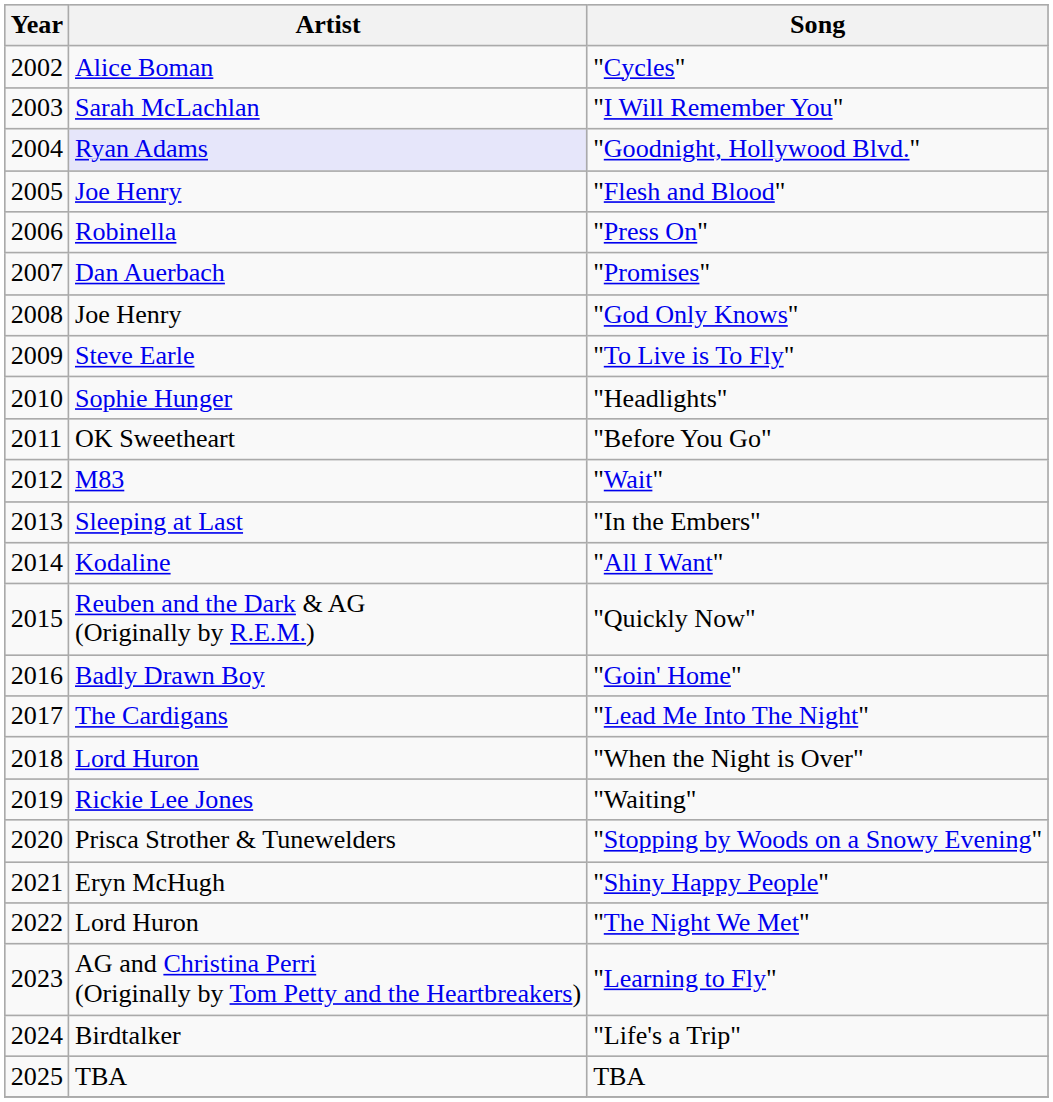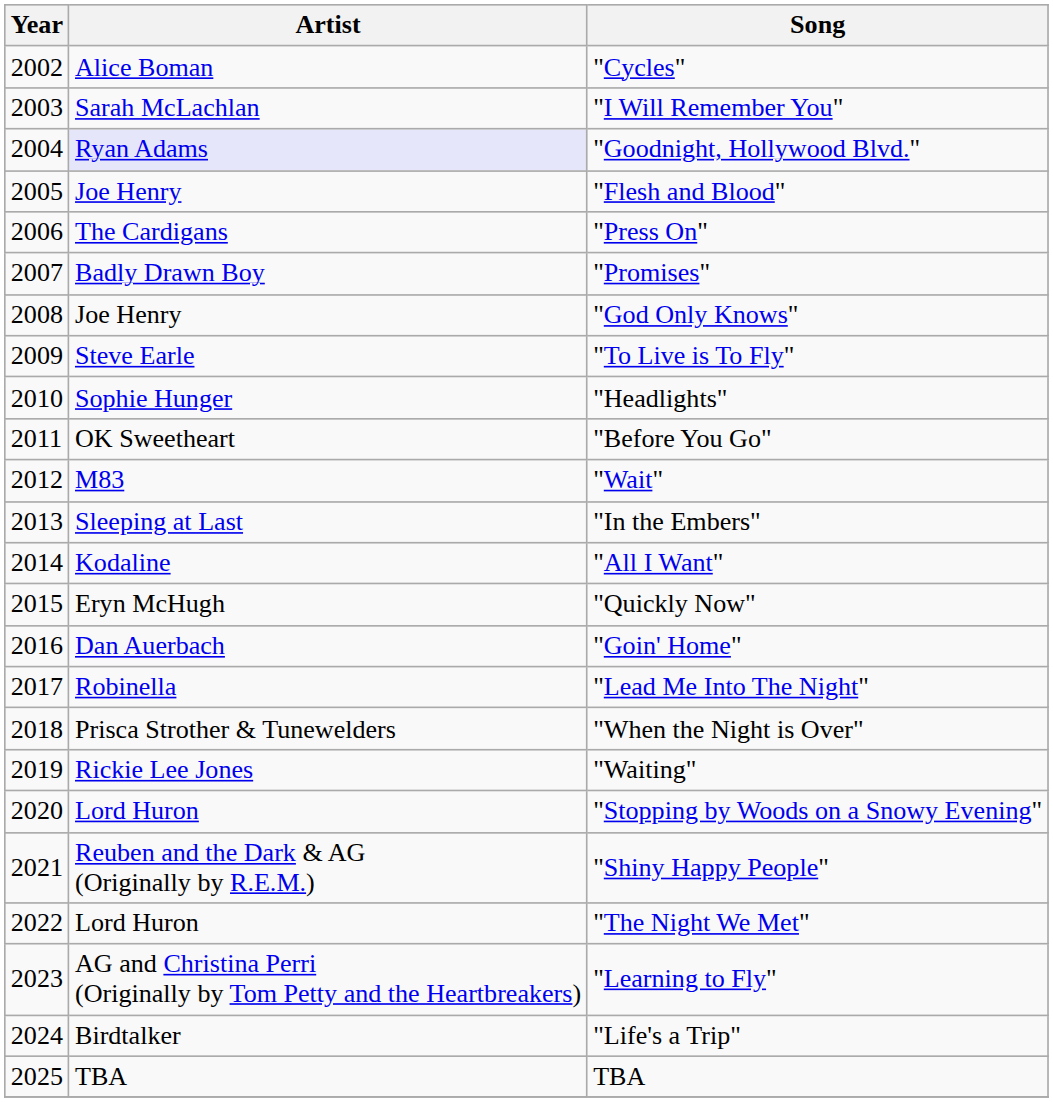 <table class="wikitable">
 <tr>
 <th>Year</th>
 <th>Artist</th>
 <th>Song</th>
 </tr>
 <tr>
 <td>2002</td>
 <td><a href='#'>Alice Boman</a></td>
 <td>"<a href='#'>Cycles</a>"</td>
 </tr>
 <tr>
 <td>2003</td>
 <td><a href='#'>Sarah McLachlan</a></td>
 <td>"<a href='#'>I Will Remember You</a>"</td>
 </tr>
 <tr>
 <td>2004</td>
 <td style="background: lavender;"><a href='#'>Ryan Adams</a></td>
 <td>"<a href='#'>Goodnight, Hollywood Blvd.</a>"</td>
 </tr>
 <tr>
 <td>2005</td>
 <td><a href='#'>Joe Henry</a></td>
 <td>"<a href='#'>Flesh and Blood</a>"</td>
 </tr>
 <tr>
 <td>2006</td>
-<td><a href='#'>Robinella</a></td>
+<td><a href='#'>The Cardigans</a></td>
 <td>"<a href='#'>Press On</a>"</td>
 </tr>
 <tr>
 <td>2007</td>
-<td><a href='#'>Dan Auerbach</a></td>
+<td><a href='#'>Badly Drawn Boy</a></td>
 <td>"<a href='#'>Promises</a>"</td>
 </tr>
 <tr>
 <td>2008</td>
 <td>Joe Henry</td>
 <td>"<a href='#'>God Only Knows</a>"</td>
 </tr>
 <tr>
 <td>2009</td>
 <td><a href='#'>Steve Earle</a></td>
 <td>"<a href='#'>To Live is To Fly</a>"</td>
 </tr>
 <tr>
 <td>2010</td>
 <td><a href='#'>Sophie Hunger</a></td>
 <td>"Headlights"</td>
 </tr>
 <tr>
 <td>2011</td>
 <td>OK Sweetheart</td>
 <td>"Before You Go"</td>
 </tr>
 <tr>
 <td>2012</td>
 <td><a href='#'>M83</a></td>
 <td>"<a href='#'>Wait</a>"</td>
 </tr>
 <tr>
 <td>2013</td>
 <td><a href='#'>Sleeping at Last</a></td>
 <td>"In the Embers"</td>
 </tr>
 <tr>
 <td>2014</td>
 <td><a href='#'>Kodaline</a></td>
 <td>"<a href='#'>All I Want</a>"</td>
 </tr>
 <tr>
 <td>2015</td>
-<td><a href='#'>Reuben and the Dark</a> & AG<br>(Originally by <a href='#'>R.E.M.</a>)</td>
+<td>Eryn McHugh</td>
 <td>"Quickly Now"</td>
 </tr>
 <tr>
 <td>2016</td>
-<td><a href='#'>Badly Drawn Boy</a></td>
+<td><a href='#'>Dan Auerbach</a></td>
 <td>"<a href='#'>Goin' Home</a>"</td>
 </tr>
 <tr>
 <td>2017</td>
-<td><a href='#'>The Cardigans</a></td>
+<td><a href='#'>Robinella</a></td>
 <td>"<a href='#'>Lead Me Into The Night</a>"</td>
 </tr>
 <tr>
 <td>2018</td>
-<td><a href='#'>Lord Huron</a></td>
+<td>Prisca Strother & Tunewelders</td>
 <td>"When the Night is Over"</td>
 </tr>
 <tr>
 <td>2019</td>
 <td><a href='#'>Rickie Lee Jones</a></td>
 <td>"Waiting"</td>
 </tr>
 <tr>
 <td>2020</td>
-<td>Prisca Strother & Tunewelders</td>
+<td><a href='#'>Lord Huron</a></td>
 <td>"<a href='#'>Stopping by Woods on a Snowy Evening</a>"</td>
 </tr>
 <tr>
 <td>2021</td>
-<td>Eryn McHugh</td>
+<td><a href='#'>Reuben and the Dark</a> & AG<br>(Originally by <a href='#'>R.E.M.</a>)</td>
 <td>"<a href='#'>Shiny Happy People</a>"</td>
 </tr>
 <tr>
 <td>2022</td>
 <td>Lord Huron</td>
 <td>"<a href='#'>The Night We Met</a>"</td>
 </tr>
 <tr>
 <td>2023</td>
 <td>AG and <a href='#'>Christina Perri</a><br>(Originally by <a href='#'>Tom Petty and the Heartbreakers</a>)</td>
 <td>"<a href='#'>Learning to Fly</a>"</td>
 </tr>
 <tr>
 <td>2024</td>
 <td>Birdtalker</td>
 <td>"Life's a Trip"</td>
 </tr>
 <tr>
 <td>2025</td>
 <td>TBA</td>
 <td>TBA</td>
 </tr>
 <tr>
 </tr>
 </table>
